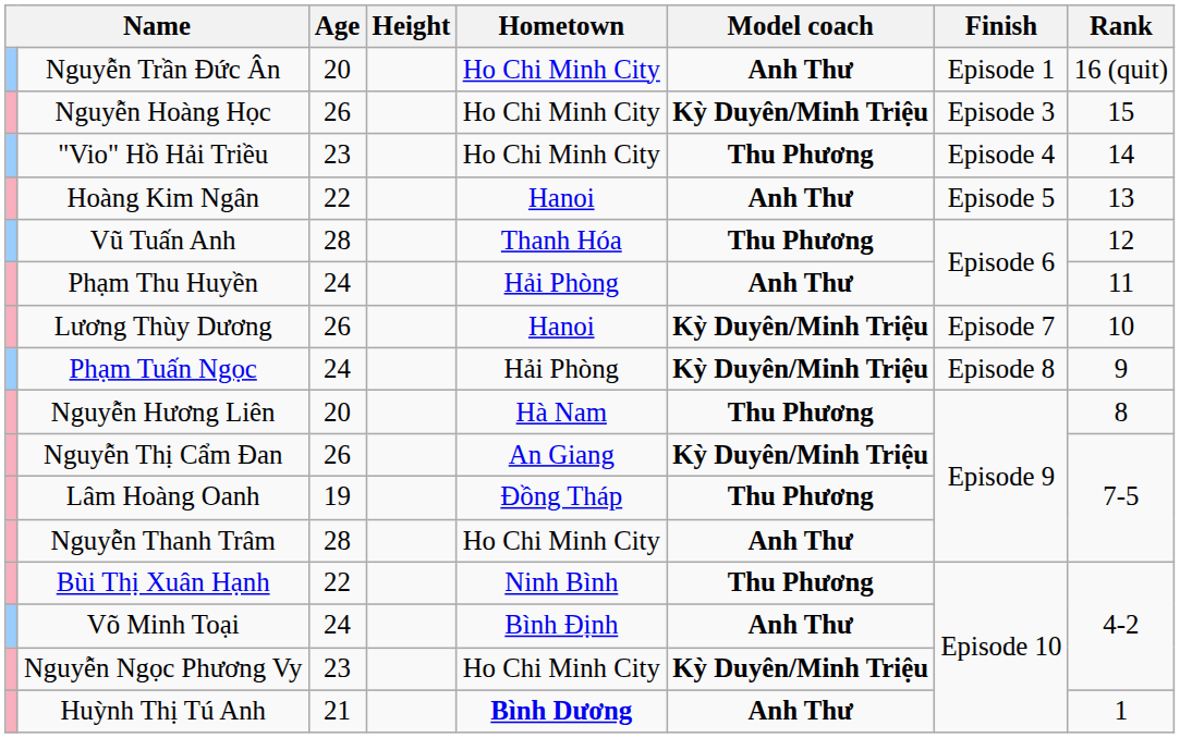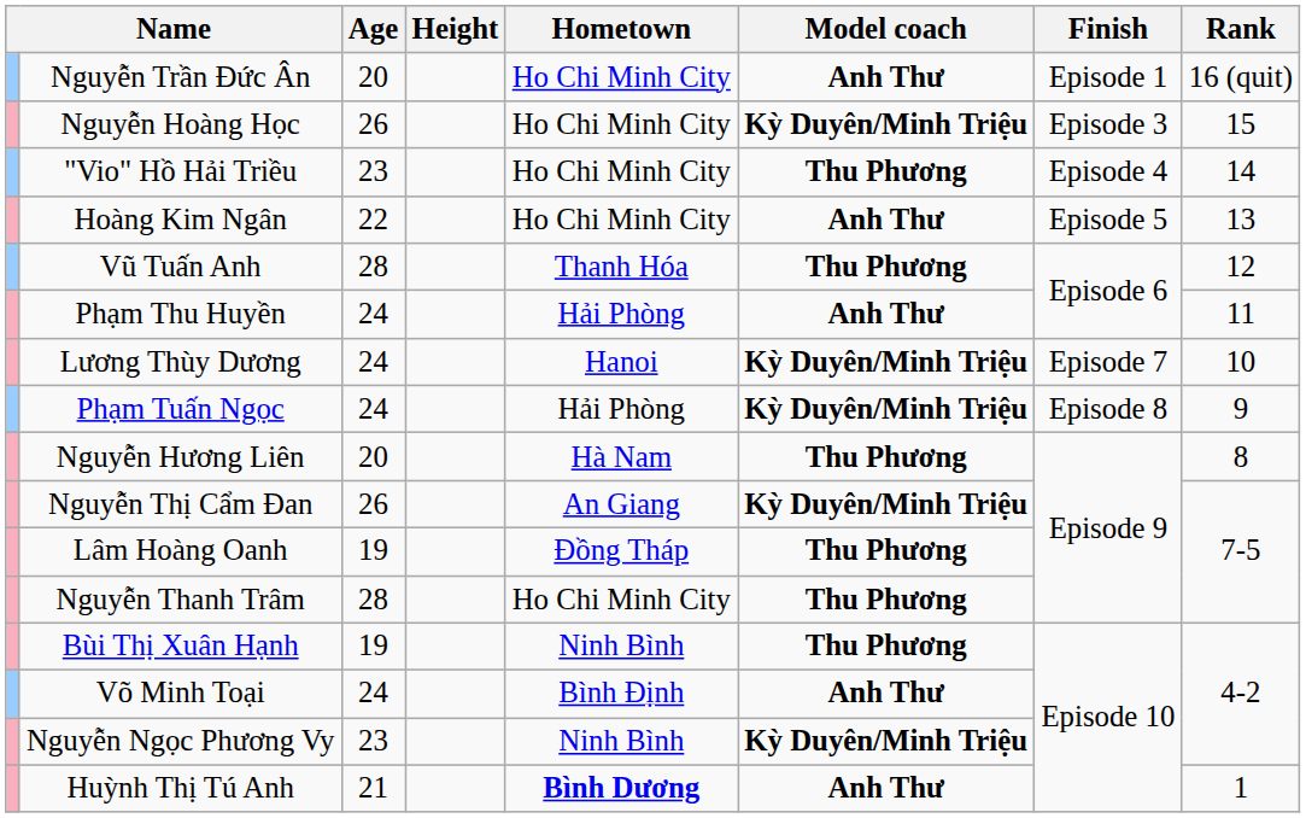 <table class="wikitable sortable" style="text-align:center;">
 <tr>
 <th colspan=2>Name</th>
 <th>Age</th>
 <th>Height</th>
 <th>Hometown</th>
 <th>Model coach</th>
 <th>Finish</th>
 <th>Rank</th>
 </tr>
 <tr>
 <th style="background:#9cf;"></th>
 <td>Nguyễn Trần Đức Ân</td>
 <td>20</td>
 <td></td>
 <td><a href='#'>Ho Chi Minh City</a></td>
 <td><strong><span>Anh Thư</span></strong></td>
 <td>Episode 1</td>
 <td>16 (quit)</td>
 </tr>
 <tr>
 <th style="background:#faafbe"></th>
 <td>Nguyễn Hoàng Học</td>
 <td>26</td>
 <td></td>
 <td>Ho Chi Minh City</td>
 <td><strong><span>Kỳ Duyên/Minh Triệu</span></strong></td>
 <td>Episode 3</td>
 <td>15</td>
 </tr>
 <tr>
 <th style="background:#9cf;"></th>
 <td>"Vio" Hồ Hải Triều</td>
 <td>23</td>
 <td></td>
 <td>Ho Chi Minh City</td>
 <td><strong><span>Thu Phương</span></strong></td>
 <td>Episode 4</td>
 <td>14</td>
 </tr>
 <tr>
 <th style="background:#faafbe"></th>
 <td>Hoàng Kim Ngân</td>
 <td>22</td>
 <td></td>
-<td><a href='#'>Hanoi</a></td>
+<td>Ho Chi Minh City</td>
 <td><strong><span>Anh Thư</span></strong></td>
 <td>Episode 5</td>
 <td>13</td>
 </tr>
 <tr>
 <th style="background:#9cf;"></th>
 <td>Vũ Tuấn Anh</td>
 <td>28</td>
 <td></td>
 <td><a href='#'>Thanh Hóa</a></td>
 <td><strong><span>Thu Phương</span></strong></td>
 <td rowspan="2">Episode 6</td>
 <td>12</td>
 </tr>
 <tr>
 <th style="background:#faafbe"></th>
 <td>Phạm Thu Huyền</td>
 <td>24</td>
 <td></td>
 <td><a href='#'>Hải Phòng</a></td>
 <td><strong><span>Anh Thư</span></strong></td>
 <td>11</td>
 </tr>
 <tr>
 <th style="background:#faafbe"></th>
 <td>Lương Thùy Dương</td>
-<td>26</td>
+<td>24</td>
 <td></td>
 <td><a href='#'>Hanoi</a></td>
 <td><strong><span>Kỳ Duyên/Minh Triệu</span></strong></td>
 <td>Episode 7</td>
 <td>10</td>
 </tr>
 <tr>
 <th style="background:#9cf;"></th>
 <td><a href='#'>Phạm Tuấn Ngọc</a></td>
 <td>24</td>
 <td></td>
 <td>Hải Phòng</td>
 <td><strong><span>Kỳ Duyên/Minh Triệu</span></strong></td>
 <td>Episode 8</td>
 <td>9</td>
 </tr>
 <tr>
 <th style="background:#faafbe"></th>
 <td>Nguyễn Hương Liên</td>
 <td>20</td>
 <td></td>
 <td><a href='#'>Hà Nam</a></td>
 <td><strong><span>Thu Phương</span></strong></td>
 <td rowspan="4">Episode 9</td>
 <td>8</td>
 </tr>
 <tr>
 <th style="background:#faafbe"></th>
 <td>Nguyễn Thị Cẩm Đan</td>
 <td>26</td>
 <td></td>
 <td><a href='#'>An Giang</a></td>
 <td><strong><span>Kỳ Duyên/Minh Triệu</span></strong></td>
 <td rowspan="3">7-5</td>
 </tr>
 <tr>
 <th style="background:#faafbe"></th>
 <td>Lâm Hoàng Oanh</td>
 <td>19</td>
 <td></td>
 <td><a href='#'>Đồng Tháp</a></td>
 <td><strong><span>Thu Phương</span></strong></td>
 </tr>
 <tr>
 <th style="background:#faafbe"></th>
 <td>Nguyễn Thanh Trâm</td>
 <td>28</td>
 <td></td>
 <td>Ho Chi Minh City</td>
-<td><strong><span>Anh Thư</span></strong></td>
+<td><strong><span>Thu Phương</span></strong></td>
 </tr>
 <tr>
 <th style="background:#faafbe"></th>
 <td><a href='#'>Bùi Thị Xuân Hạnh</a></td>
-<td>22</td>
+<td>19</td>
 <td></td>
 <td><a href='#'>Ninh Bình</a></td>
 <td><strong><span>Thu Phương</span></strong></td>
 <td rowspan="4">Episode 10</td>
 <td rowspan="3">4-2</td>
 </tr>
 <tr>
 <th style="background:#9cf;"></th>
 <td>Võ Minh Toại</td>
 <td>24</td>
 <td></td>
 <td><a href='#'>Bình Định</a></td>
 <td><strong><span>Anh Thư</span></strong></td>
 </tr>
 <tr>
 <th style="background:#faafbe"></th>
 <td>Nguyễn Ngọc Phương Vy</td>
 <td>23</td>
 <td></td>
-<td>Ho Chi Minh City</td>
+<td><a href='#'>Ninh Bình</a></td>
 <td><strong><span>Kỳ Duyên/Minh Triệu</span></strong></td>
 </tr>
 <tr>
 <th style="background:#faafbe"></th>
 <td>Huỳnh Thị Tú Anh</td>
 <td>21</td>
 <td></td>
 <td><strong><a href='#'>Bình Dương</a></strong></td>
 <td><strong><span>Anh Thư</span></strong></td>
 <td>1</td>
 </tr>
 </table>
